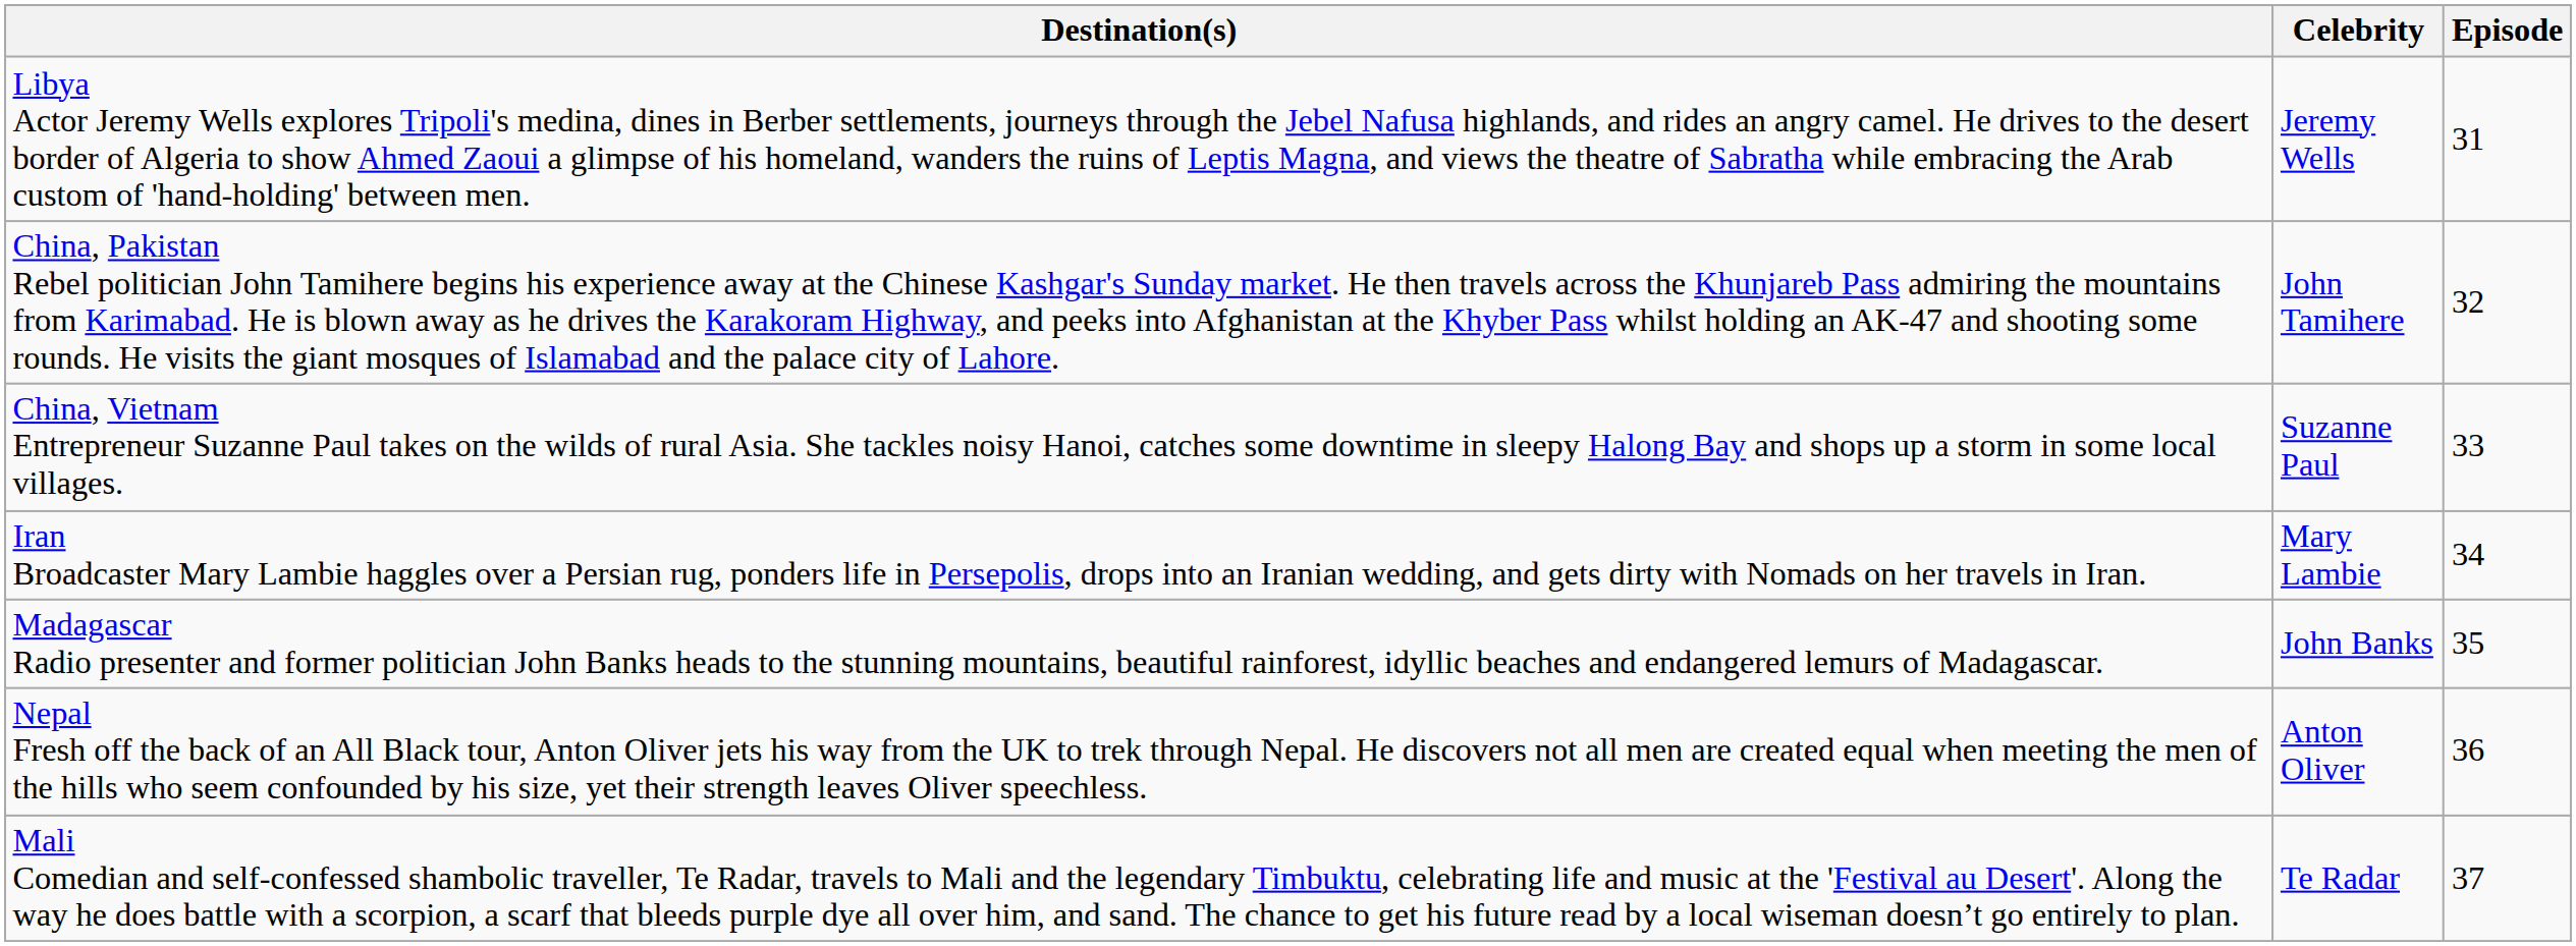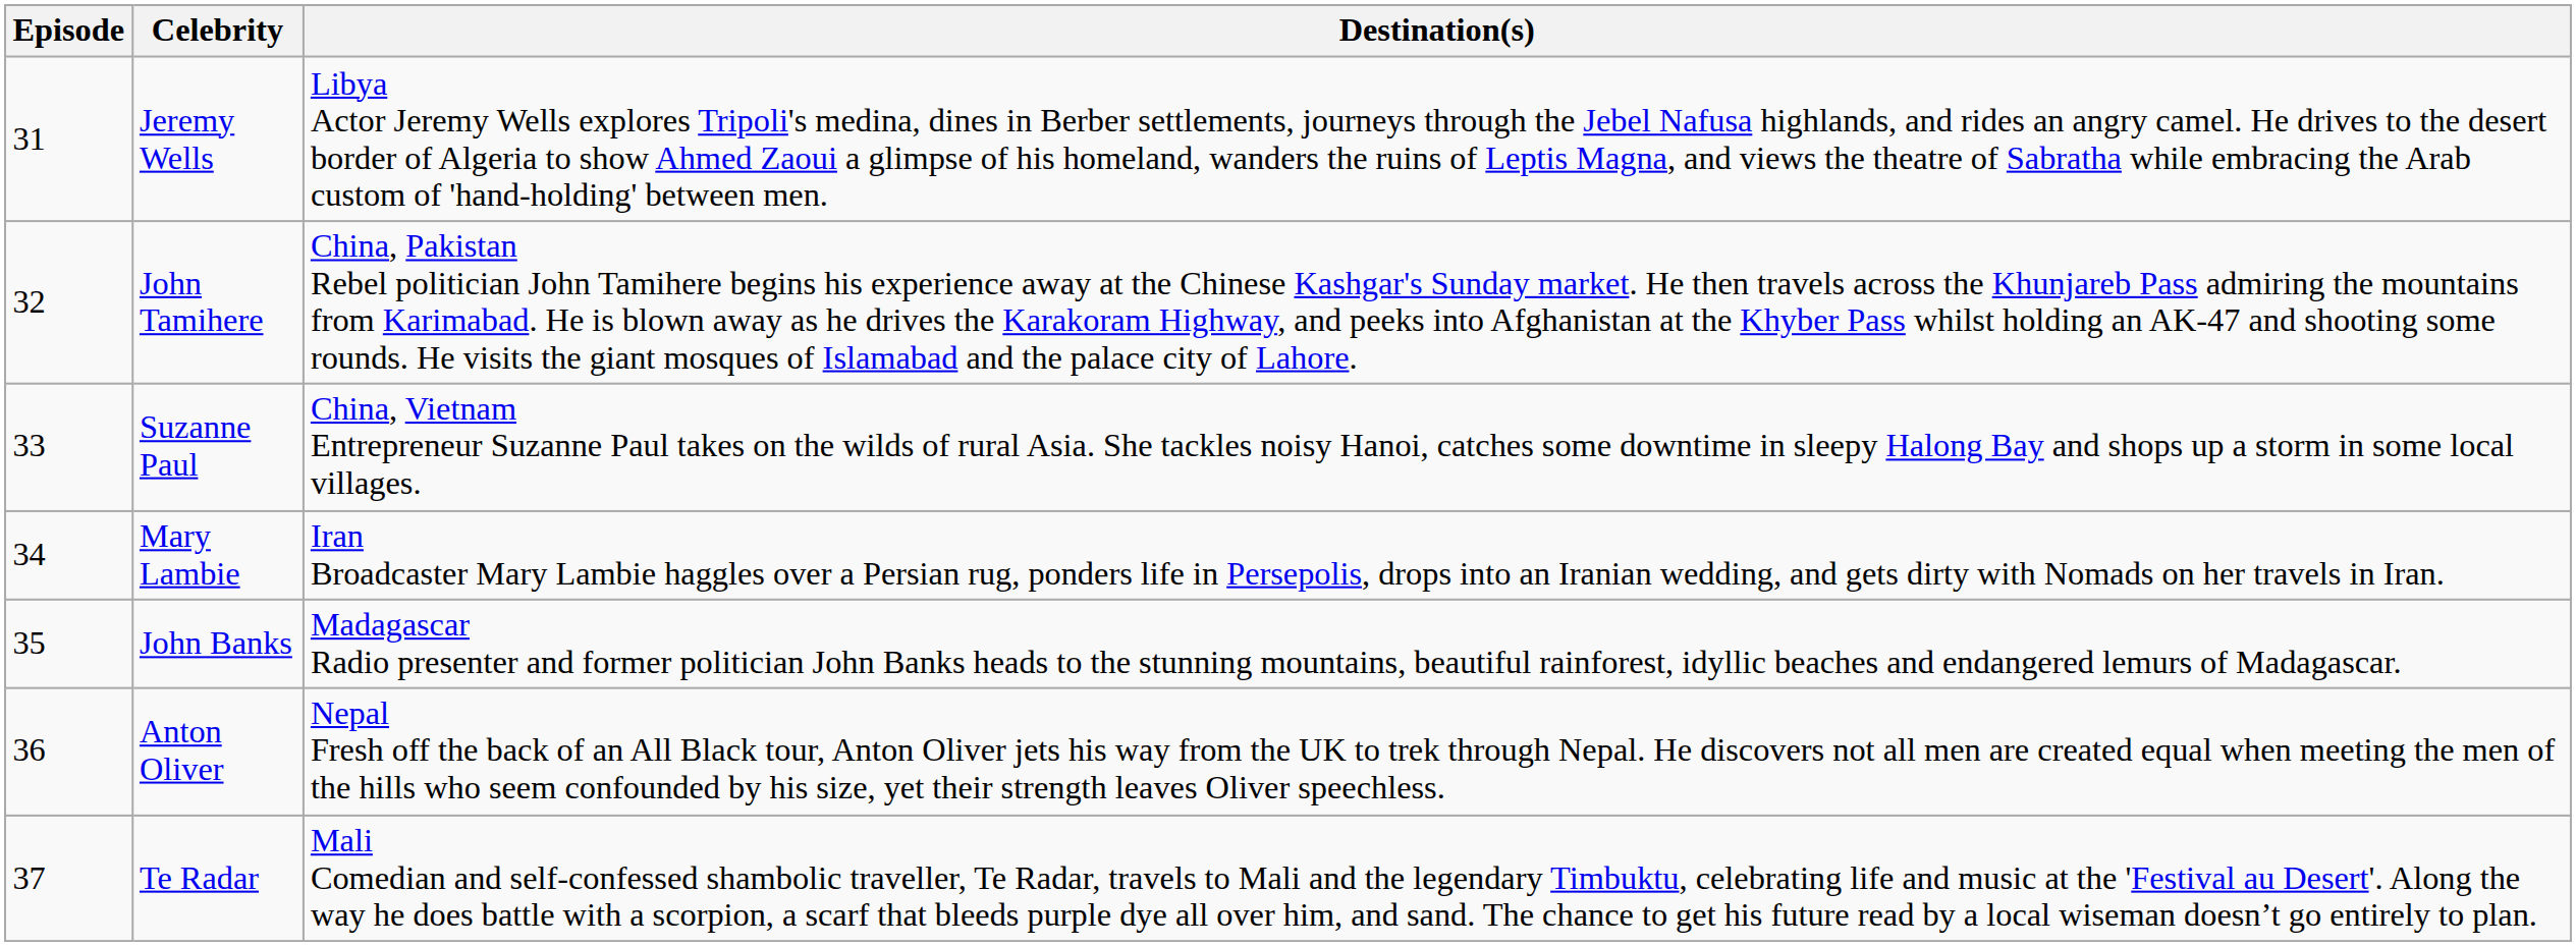 <table class="wikitable">
 <tr>
+<th>Episode</th>
+<th>Celebrity</th>
 <th>Destination(s)</th>
-<th>Celebrity</th>
-<th>Episode</th>
 </tr>
 <tr>
+<td>31</td>
+<td><a href='#'>Jeremy Wells</a></td>
 <td><a href='#'>Libya</a><br>Actor Jeremy Wells explores <a href='#'>Tripoli</a>'s  medina, dines in Berber settlements, journeys through the <a href='#'>Jebel Nafusa</a> highlands, and rides an angry camel.  He drives to the desert border of Algeria to show <a href='#'>Ahmed Zaoui</a> a glimpse of his homeland, wanders the ruins of <a href='#'>Leptis Magna</a>, and views the theatre of <a href='#'>Sabratha</a> while embracing the Arab custom of 'hand-holding' between men.</td>
-<td><a href='#'>Jeremy Wells</a></td>
-<td>31</td>
 </tr>
 <tr>
+<td>32</td>
+<td><a href='#'>John Tamihere</a></td>
 <td><a href='#'>China</a>, <a href='#'>Pakistan</a><br>Rebel politician John Tamihere begins his experience away at the Chinese <a href='#'>Kashgar's Sunday market</a>. He then travels across the <a href='#'>Khunjareb Pass</a> admiring the mountains from <a href='#'>Karimabad</a>.  He is blown away as he drives the <a href='#'>Karakoram Highway</a>, and peeks into Afghanistan at the <a href='#'>Khyber Pass</a> whilst holding an AK-47 and shooting some rounds.  He visits the giant mosques of <a href='#'>Islamabad</a> and the palace city of <a href='#'>Lahore</a>.</td>
-<td><a href='#'>John Tamihere</a></td>
-<td>32</td>
 </tr>
 <tr>
+<td>33</td>
+<td><a href='#'>Suzanne Paul</a></td>
 <td><a href='#'>China</a>, <a href='#'>Vietnam</a><br>Entrepreneur Suzanne Paul takes on the wilds of rural Asia. She tackles noisy Hanoi, catches some downtime in sleepy <a href='#'>Halong Bay</a> and shops up a storm in some local villages.</td>
-<td><a href='#'>Suzanne Paul</a></td>
-<td>33</td>
 </tr>
 <tr>
+<td>34</td>
+<td><a href='#'>Mary Lambie</a></td>
 <td><a href='#'>Iran</a><br>Broadcaster Mary Lambie haggles over a Persian rug, ponders life in <a href='#'>Persepolis</a>, drops into an Iranian wedding, and gets dirty with Nomads on her travels in Iran.</td>
-<td><a href='#'>Mary Lambie</a></td>
-<td>34</td>
 </tr>
 <tr>
+<td>35</td>
+<td><a href='#'>John Banks</a></td>
 <td><a href='#'>Madagascar</a><br>Radio presenter and former politician John Banks heads to the stunning mountains, beautiful rainforest, idyllic beaches and endangered lemurs of Madagascar.</td>
-<td><a href='#'>John Banks</a></td>
-<td>35</td>
 </tr>
 <tr>
+<td>36</td>
+<td><a href='#'>Anton Oliver</a></td>
 <td><a href='#'>Nepal</a><br>Fresh off the back of an All Black tour, Anton Oliver jets his way from the UK to trek through Nepal. He discovers not all men are created equal when meeting the men of the hills who seem confounded by his size, yet their strength leaves Oliver speechless.</td>
-<td><a href='#'>Anton Oliver</a></td>
-<td>36</td>
 </tr>
 <tr>
+<td>37</td>
+<td><a href='#'>Te Radar</a></td>
 <td><a href='#'>Mali</a><br>Comedian and self-confessed shambolic traveller, Te Radar, travels to Mali and the legendary <a href='#'>Timbuktu</a>, celebrating life and music at the '<a href='#'>Festival au Desert</a>'.  Along the way he does battle with a scorpion, a scarf that bleeds purple dye all over him, and sand.  The chance to get his future read by a local wiseman doesn’t go entirely to plan.</td>
-<td><a href='#'>Te Radar</a></td>
-<td>37</td>
 </tr>
 </table>
